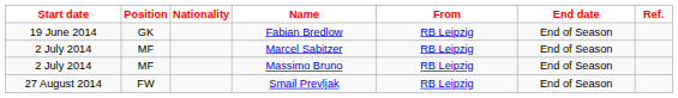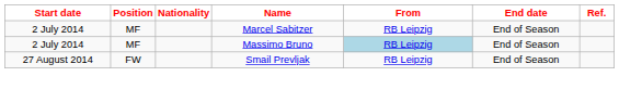 <table class="wikitable"  style="text-align:center; font-size:90%; ">
 <tr>
 <th style="background:#FFFFFF; color:#FF0000; width:200px;">Start date</th>
 <th style="background:#FFFFFF; color:#FF0000; width:50px;">Position</th>
 <th style="background:#FFFFFF; color:#FF0000; width:50px;">Nationality</th>
 <th style="background:#FFFFFF; color:#FF0000; width:250px;">Name</th>
 <th style="background:#FFFFFF; color:#FF0000; width:250px;">From</th>
 <th style="background:#FFFFFF; color:#FF0000; width:200px;">End date</th>
 <th style="background:#FFFFFF; color:#FF0000; width:50px;">Ref.</th>
-</tr>
-<tr>
-<td>19 June 2014</td>
-<td>GK</td>
-<td></td>
-<td><a href='#'>Fabian Bredlow</a></td>
-<td><a href='#'>RB Leipzig</a></td>
-<td>End of Season</td>
-<td></td>
 </tr>
 <tr>
 <td>2 July 2014</td>
 <td>MF</td>
 <td></td>
 <td><a href='#'>Marcel Sabitzer</a></td>
 <td><a href='#'>RB Leipzig</a></td>
 <td>End of Season</td>
 <td></td>
 </tr>
 <tr>
 <td>2 July 2014</td>
 <td>MF</td>
 <td></td>
 <td><a href='#'>Massimo Bruno</a></td>
-<td><a href='#'>RB Leipzig</a></td>
+<td style="background: lightblue;"><a href='#'>RB Leipzig</a></td>
 <td>End of Season</td>
 <td></td>
 </tr>
 <tr>
 <td>27 August 2014</td>
 <td>FW</td>
 <td></td>
 <td><a href='#'>Smail Prevljak</a></td>
 <td><a href='#'>RB Leipzig</a></td>
 <td>End of Season</td>
 <td></td>
 </tr>
 </table>
